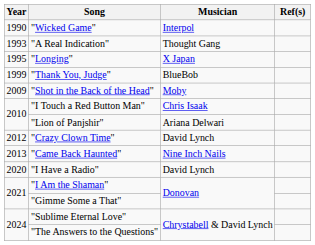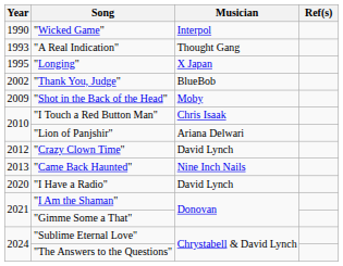 <table class="wikitable">
 <tr>
 <th>Year</th>
 <th>Song</th>
 <th>Musician</th>
 <th scope="col" style="width:50px;">Ref(s)</th>
 </tr>
 <tr>
 <td>1990</td>
 <td>"<a href='#'>Wicked Game</a>"</td>
 <td><a href='#'>Interpol</a></td>
 <td style="text-align:center;"></td>
 </tr>
 <tr>
 <td>1993</td>
 <td>"A Real Indication"</td>
 <td>Thought Gang</td>
 <td style="text-align:center;"></td>
 </tr>
 <tr>
 <td>1995</td>
 <td>"<a href='#'>Longing</a>"</td>
 <td><a href='#'>X Japan</a></td>
 <td style="text-align:center;"></td>
 </tr>
 <tr>
-<td>1999</td>
+<td>2002</td>
 <td>"<a href='#'>Thank You, Judge</a>"</td>
 <td>BlueBob</td>
 <td style="text-align:center;"></td>
 </tr>
 <tr>
 <td>2009</td>
 <td>"<a href='#'>Shot in the Back of the Head</a>"</td>
 <td><a href='#'>Moby</a></td>
 <td style="text-align:center;"></td>
 </tr>
 <tr>
 <td rowspan="2">2010</td>
 <td>"I Touch a Red Button Man"</td>
 <td><a href='#'>Chris Isaak</a></td>
 <td style="text-align:center;"></td>
 </tr>
 <tr>
 <td>"Lion of Panjshir"</td>
 <td>Ariana Delwari</td>
 <td style="text-align:center;"></td>
 </tr>
 <tr>
 <td>2012</td>
 <td>"<a href='#'>Crazy Clown Time</a>"</td>
 <td>David Lynch</td>
 <td style="text-align:center;"></td>
 </tr>
 <tr>
 <td>2013</td>
 <td>"<a href='#'>Came Back Haunted</a>"</td>
 <td><a href='#'>Nine Inch Nails</a></td>
 <td style="text-align:center;"></td>
 </tr>
 <tr>
 <td>2020</td>
 <td>"I Have a Radio"</td>
 <td>David Lynch</td>
 <td style="text-align:center;"></td>
 </tr>
 <tr>
 <td rowspan="2">2021</td>
 <td>"<a href='#'>I Am the Shaman</a>"</td>
 <td rowspan="2"><a href='#'>Donovan</a></td>
 <td style="text-align:center;"></td>
 </tr>
 <tr>
 <td>"Gimme Some a That"</td>
 <td style="text-align:center;"></td>
 </tr>
 <tr>
 <td rowspan="2">2024</td>
 <td>"Sublime Eternal Love"</td>
 <td rowspan="2"><a href='#'>Chrystabell</a> & David Lynch</td>
 <td></td>
 </tr>
 <tr>
 <td>"The Answers to the Questions"</td>
 <td></td>
 </tr>
 </table>
